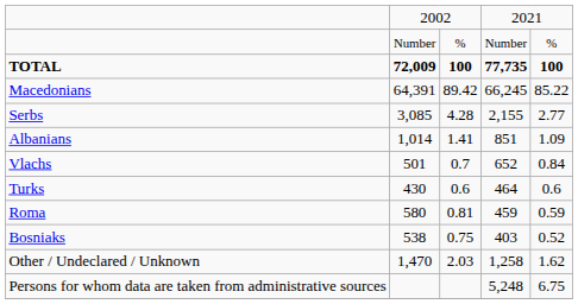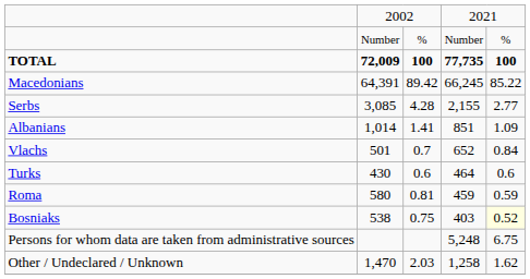 <table class="wikitable">
 <tr>
 <td></td>
 <td colspan="2" align="center">2002</td>
 <td colspan="2" align="center">2021</td>
 </tr>
 <tr>
 <td></td>
 <td align="center"><small>Number</small></td>
 <td align="center"><small>%</small></td>
 <td align="center"><small>Number</small></td>
 <td align="center"><small>%</small></td>
 </tr>
 <tr>
 <td><strong>TOTAL</strong></td>
 <td align="center"><strong>72,009</strong></td>
 <td align="center"><strong>100</strong></td>
 <td align="center"><strong>77,735</strong></td>
 <td align="center"><strong>100</strong></td>
 </tr>
 <tr>
 <td><a href='#'>Macedonians</a></td>
 <td align="center">64,391</td>
 <td align="center">89.42</td>
 <td align="center">66,245</td>
 <td align="center">85.22</td>
 </tr>
 <tr>
 <td><a href='#'>Serbs</a></td>
 <td align="center">3,085</td>
 <td align="center">4.28</td>
 <td align="center">2,155</td>
 <td align="center">2.77</td>
 </tr>
 <tr>
 <td><a href='#'>Albanians</a></td>
 <td align="center">1,014</td>
 <td align="center">1.41</td>
 <td align="center">851</td>
 <td align="center">1.09</td>
 </tr>
 <tr>
 <td><a href='#'>Vlachs</a></td>
 <td align="center">501</td>
 <td align="center">0.7</td>
 <td align="center">652</td>
 <td align="center">0.84</td>
 </tr>
 <tr>
 <td><a href='#'>Turks</a></td>
 <td align="center">430</td>
 <td align="center">0.6</td>
 <td align="center">464</td>
 <td align="center">0.6</td>
 </tr>
 <tr>
 <td><a href='#'>Roma</a></td>
 <td align="center">580</td>
 <td align="center">0.81</td>
 <td align="center">459</td>
 <td align="center">0.59</td>
 </tr>
 <tr>
 <td><a href='#'>Bosniaks</a></td>
 <td align="center">538</td>
 <td align="center">0.75</td>
 <td align="center">403</td>
-<td align="center">0.52</td>
+<td align="center" style="background: lightyellow;">0.52</td>
+</tr>
+<tr>
+<td>Persons for whom data are taken from administrative sources</td>
+<td align="center"></td>
+<td align="center"></td>
+<td align="center">5,248</td>
+<td align="center">6.75</td>
 </tr>
 <tr>
 <td>Other / Undeclared / Unknown</td>
 <td align="center">1,470</td>
 <td align="center">2.03</td>
 <td align="center">1,258</td>
 <td align="center">1.62</td>
 </tr>
 <tr>
-<td>Persons for whom data are taken from administrative sources</td>
-<td align="center"></td>
-<td align="center"></td>
-<td align="center">5,248</td>
-<td align="center">6.75</td>
-</tr>
-<tr>
 </tr>
 </table>
